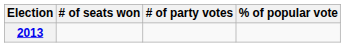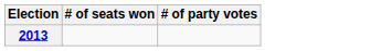 <table class=wikitable>
 <tr>
 <th>Election</th>
 <th># of seats won</th>
 <th># of party votes</th>
-<th>% of popular vote</th>
 </tr>
 <tr>
 <th><a href='#'>2013</a></th>
 <td></td>
 <td></td>
-<td></td>
 </tr>
 </table>
